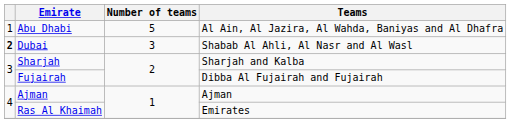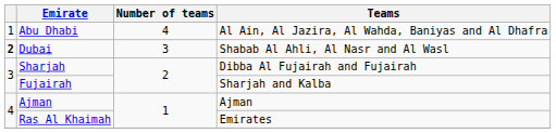 <table class="wikitable">
 <tr>
 <th></th>
 <th><a href='#'>Emirate</a></th>
 <th>Number of teams</th>
 <th>Teams</th>
 </tr>
 <tr>
 <td>1</td>
 <td> <a href='#'>Abu Dhabi</a></td>
-<td align=center>5</td>
+<td align=center>4</td>
 <td>Al Ain, Al Jazira, Al Wahda, Baniyas and Al Dhafra</td>
 </tr>
 <tr>
 <td><strong>2</strong></td>
 <td> <a href='#'>Dubai</a></td>
 <td align=center>3</td>
 <td>Shabab Al Ahli, Al Nasr and Al Wasl</td>
 </tr>
 <tr>
 <td rowspan="2">3</td>
 <td> <a href='#'>Sharjah</a></td>
 <td rowspan="2" align=center>2</td>
-<td>Sharjah and Kalba</td>
+<td>Dibba Al Fujairah and Fujairah</td>
 </tr>
 <tr>
 <td> <a href='#'>Fujairah</a></td>
-<td>Dibba Al Fujairah and Fujairah</td>
+<td>Sharjah and Kalba</td>
 </tr>
 <tr>
 <td rowspan="2">4</td>
 <td> <a href='#'>Ajman</a></td>
 <td rowspan="2" align=center>1</td>
 <td>Ajman</td>
 </tr>
 <tr>
 <td> <a href='#'>Ras Al Khaimah</a></td>
 <td>Emirates</td>
 </tr>
 <tr>
 </tr>
 </table>
